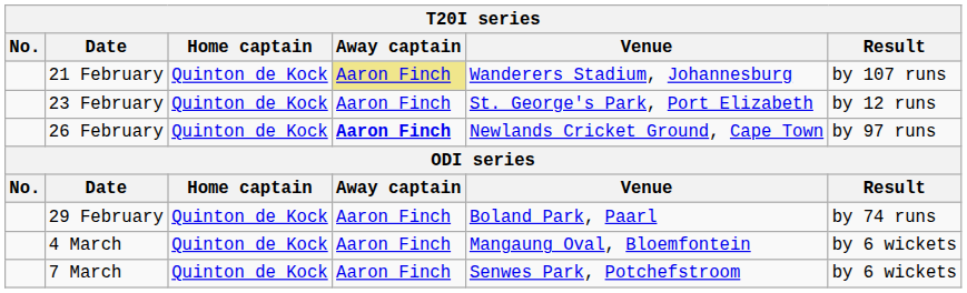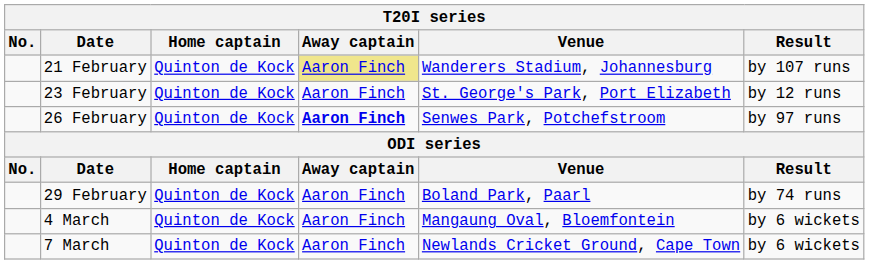 <table class="wikitable">
 <tr>
 <th colspan="9">T20I series</th>
 </tr>
 <tr>
 <th>No.</th>
 <th>Date</th>
 <th>Home captain</th>
 <th>Away captain</th>
 <th>Venue</th>
 <th>Result</th>
 </tr>
 <tr>
 <td></td>
 <td>21 February</td>
 <td><a href='#'>Quinton de Kock</a></td>
 <td style="background: khaki;"><a href='#'>Aaron Finch</a></td>
 <td><a href='#'>Wanderers Stadium</a>, <a href='#'>Johannesburg</a></td>
 <td> by 107 runs</td>
 </tr>
 <tr>
 <td></td>
 <td>23 February</td>
 <td><a href='#'>Quinton de Kock</a></td>
 <td><a href='#'>Aaron Finch</a></td>
 <td><a href='#'>St. George's Park</a>, <a href='#'>Port Elizabeth</a></td>
 <td> by 12 runs</td>
 </tr>
 <tr>
 <td></td>
 <td>26 February</td>
 <td><a href='#'>Quinton de Kock</a></td>
 <td><strong><a href='#'>Aaron Finch</a></strong></td>
-<td><a href='#'>Newlands Cricket Ground</a>, <a href='#'>Cape Town</a></td>
+<td><a href='#'>Senwes Park</a>, <a href='#'>Potchefstroom</a></td>
 <td> by 97 runs</td>
 </tr>
 <tr>
 <th colspan="9">ODI series</th>
 </tr>
 <tr>
 <th>No.</th>
 <th>Date</th>
 <th>Home captain</th>
 <th>Away captain</th>
 <th>Venue</th>
 <th>Result</th>
 </tr>
 <tr>
 <td></td>
 <td>29 February</td>
 <td><a href='#'>Quinton de Kock</a></td>
 <td><a href='#'>Aaron Finch</a></td>
 <td><a href='#'>Boland Park</a>, <a href='#'>Paarl</a></td>
 <td> by 74 runs</td>
 </tr>
 <tr>
 <td></td>
 <td>4 March</td>
 <td><a href='#'>Quinton de Kock</a></td>
 <td><a href='#'>Aaron Finch</a></td>
 <td><a href='#'>Mangaung Oval</a>, <a href='#'>Bloemfontein</a></td>
 <td> by 6 wickets</td>
 </tr>
 <tr>
 <td></td>
 <td>7 March</td>
 <td><a href='#'>Quinton de Kock</a></td>
 <td><a href='#'>Aaron Finch</a></td>
-<td><a href='#'>Senwes Park</a>, <a href='#'>Potchefstroom</a></td>
+<td><a href='#'>Newlands Cricket Ground</a>, <a href='#'>Cape Town</a></td>
 <td> by 6 wickets</td>
 </tr>
 </table>
